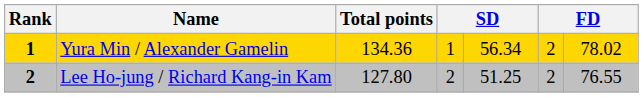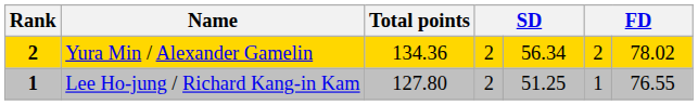 <table class="wikitable sortable">
 <tr>
 <th>Rank</th>
 <th>Name</th>
 <th>Total points</th>
 <th colspan="2" width="80px"><a href='#'>SD</a></th>
 <th colspan="2" width="80px"><a href='#'>FD</a></th>
 </tr>
 <tr bgcolor="gold">
-<td align="center"><strong>1</strong></td>
+<td align="center"><strong>2</strong></td>
 <td><a href='#'>Yura Min</a> / <a href='#'>Alexander Gamelin</a></td>
 <td align="center">134.36</td>
-<td align="center">1</td>
+<td align="center">2</td>
 <td align="center">56.34</td>
 <td align="center">2</td>
 <td align="center">78.02</td>
 </tr>
 <tr bgcolor="silver">
-<td align="center"><strong>2</strong></td>
+<td align="center"><strong>1</strong></td>
 <td><a href='#'>Lee Ho-jung</a> / <a href='#'>Richard Kang-in Kam</a></td>
 <td align="center">127.80</td>
 <td align="center">2</td>
 <td align="center">51.25</td>
-<td align="center">2</td>
+<td align="center">1</td>
 <td align="center">76.55</td>
 </tr>
 </table>
